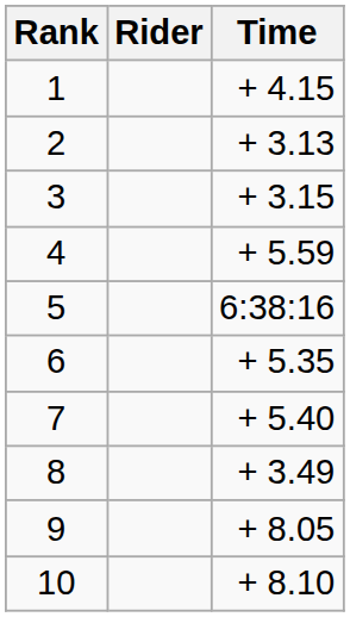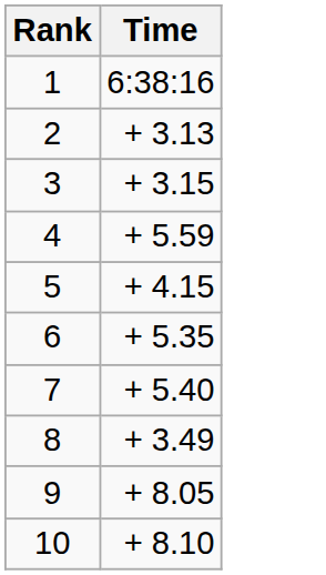 <table class="wikitable">
 <tr>
 <th scope="col">Rank</th>
-<th scope="col">Rider</th>
 <th scope="col">Time</th>
 </tr>
 <tr>
 <td style="text-align:center;">1</td>
-<td></td>
-<td style="text-align:right;">+ 4.15</td>
+<td style="text-align:right;">6:38:16</td>
 </tr>
 <tr>
 <td style="text-align:center;">2</td>
-<td></td>
 <td style="text-align:right;">+ 3.13</td>
 </tr>
 <tr>
 <td style="text-align:center;">3</td>
-<td></td>
 <td style="text-align:right;">+ 3.15</td>
 </tr>
 <tr>
 <td style="text-align:center;">4</td>
-<td></td>
 <td style="text-align:right;">+ 5.59</td>
 </tr>
 <tr>
 <td style="text-align:center;">5</td>
-<td></td>
-<td style="text-align:right;">6:38:16</td>
+<td style="text-align:right;">+ 4.15</td>
 </tr>
 <tr>
 <td style="text-align:center;">6</td>
-<td></td>
 <td style="text-align:right;">+ 5.35</td>
 </tr>
 <tr>
 <td style="text-align:center;">7</td>
-<td></td>
 <td style="text-align:right;">+ 5.40</td>
 </tr>
 <tr>
 <td style="text-align:center;">8</td>
-<td></td>
 <td style="text-align:right;">+ 3.49</td>
 </tr>
 <tr>
 <td style="text-align:center;">9</td>
-<td></td>
 <td style="text-align:right;">+ 8.05</td>
 </tr>
 <tr>
 <td style="text-align:center;">10</td>
-<td></td>
 <td style="text-align:right;">+ 8.10</td>
 </tr>
 </table>
